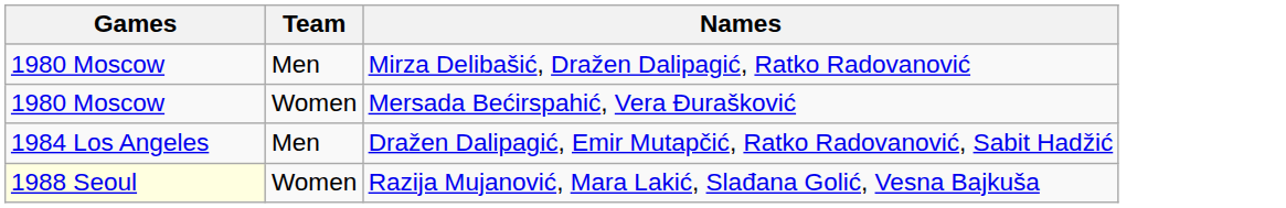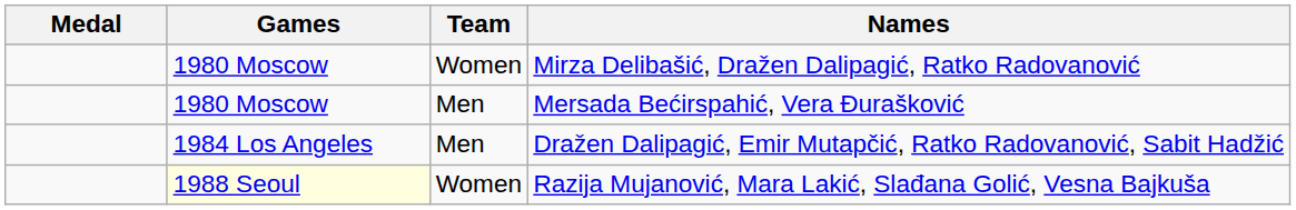 <table class="wikitable">
 <tr>
+<th style="width:6em">Medal</th>
 <th style="width:10em">Games</th>
 <th>Team</th>
 <th>Names</th>
 </tr>
 <tr>
+<td></td>
 <td> <a href='#'>1980 Moscow</a></td>
-<td>Men</td>
+<td>Women</td>
 <td><a href='#'>Mirza Delibašić</a>, <a href='#'>Dražen Dalipagić</a>, <a href='#'>Ratko Radovanović</a></td>
 </tr>
 <tr>
+<td></td>
 <td> <a href='#'>1980 Moscow</a></td>
-<td>Women</td>
+<td>Men</td>
 <td><a href='#'>Mersada Bećirspahić</a>, <a href='#'>Vera Đurašković</a></td>
 </tr>
 <tr>
+<td></td>
 <td> <a href='#'>1984 Los Angeles</a></td>
 <td>Men</td>
 <td><a href='#'>Dražen Dalipagić</a>, <a href='#'>Emir Mutapčić</a>, <a href='#'>Ratko Radovanović</a>, <a href='#'>Sabit Hadžić</a></td>
 </tr>
 <tr>
+<td></td>
 <td style="background: lightyellow;"> <a href='#'>1988 Seoul</a></td>
 <td>Women</td>
 <td><a href='#'>Razija Mujanović</a>, <a href='#'>Mara Lakić</a>, <a href='#'>Slađana Golić</a>, <a href='#'>Vesna Bajkuša</a></td>
 </tr>
 </table>
